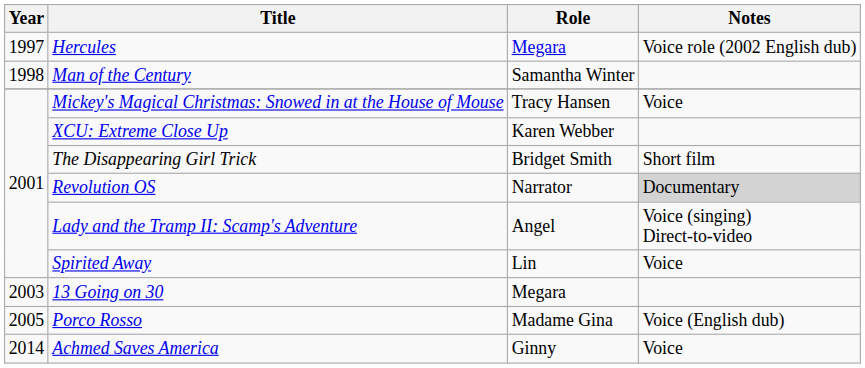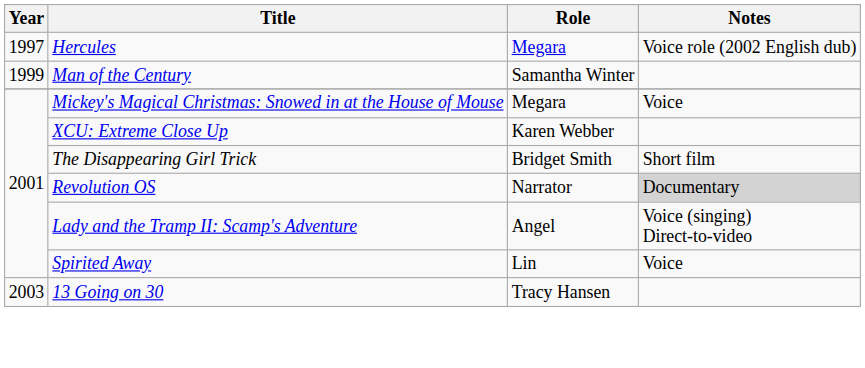 <table class="wikitable">
 <tr>
 <th>Year</th>
 <th>Title</th>
 <th>Role</th>
 <th>Notes</th>
 </tr>
 <tr>
 <td>1997</td>
 <td><em><a href='#'>Hercules</a></em></td>
 <td><a href='#'>Megara</a></td>
 <td>Voice role (2002 English dub)</td>
 </tr>
 <tr>
-<td>1998</td>
+<td>1999</td>
 <td><em><a href='#'>Man of the Century</a></em></td>
 <td>Samantha Winter</td>
 <td></td>
 </tr>
 <tr>
 </tr>
 <tr>
 <td rowspan="6">2001</td>
 <td><em><a href='#'>Mickey's Magical Christmas: Snowed in at the House of Mouse</a></em></td>
-<td>Tracy Hansen</td>
+<td>Megara</td>
 <td>Voice</td>
 </tr>
 <tr>
 <td><em><a href='#'>XCU: Extreme Close Up</a></em></td>
 <td>Karen Webber</td>
 <td></td>
 </tr>
 <tr>
 <td><em>The Disappearing Girl Trick</em></td>
 <td>Bridget Smith</td>
 <td>Short film</td>
 </tr>
 <tr>
 <td><em><a href='#'>Revolution OS</a></em></td>
 <td>Narrator</td>
 <td style="background: lightgrey;">Documentary</td>
 </tr>
 <tr>
 <td><em><a href='#'>Lady and the Tramp II: Scamp's Adventure</a></em></td>
 <td>Angel</td>
 <td>Voice (singing)<br>Direct-to-video</td>
 </tr>
 <tr>
 <td><em><a href='#'>Spirited Away</a></em></td>
 <td>Lin</td>
 <td>Voice</td>
 </tr>
 <tr>
 <td>2003</td>
 <td><em><a href='#'>13 Going on 30</a></em></td>
-<td>Megara</td>
+<td>Tracy Hansen</td>
 <td></td>
 </tr>
-<tr>
-<td>2005</td>
-<td><em><a href='#'>Porco Rosso</a></em></td>
-<td>Madame Gina</td>
-<td>Voice (English dub)</td>
-</tr>
-<tr>
-<td>2014</td>
-<td><em><a href='#'>Achmed Saves America</a></em></td>
-<td>Ginny</td>
-<td>Voice</td>
-</tr>
 </table>
